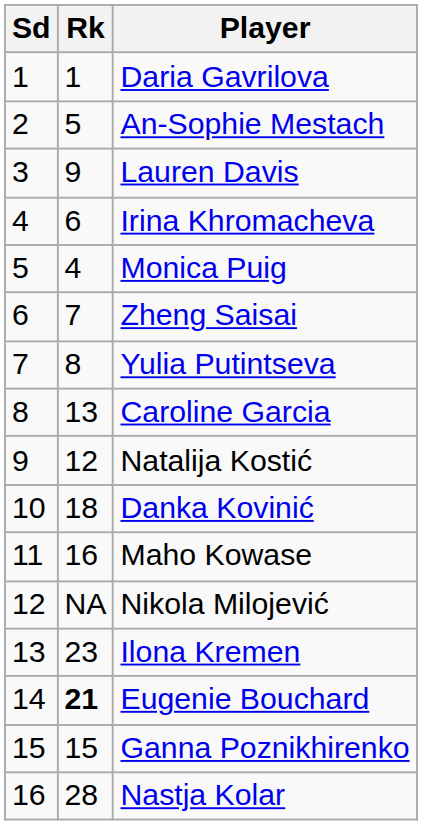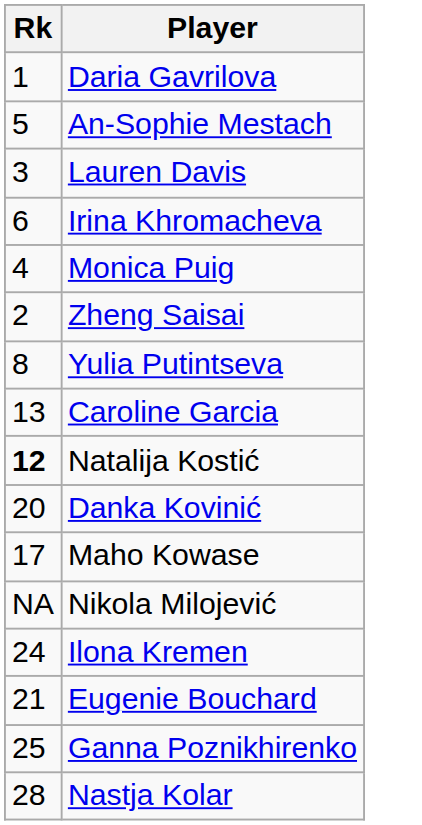 <table class="wikitable sortable">
 <tr>
-<th>Sd</th>
 <th>Rk</th>
 <th>Player</th>
 </tr>
 <tr align=left>
 <td>1</td>
-<td>1</td>
 <td> <a href='#'>Daria Gavrilova</a></td>
 </tr>
 <tr>
-<td>2</td>
 <td>5</td>
 <td> <a href='#'>An-Sophie Mestach</a></td>
 </tr>
 <tr>
 <td>3</td>
-<td>9</td>
 <td> <a href='#'>Lauren Davis</a></td>
 </tr>
 <tr>
-<td>4</td>
 <td>6</td>
 <td> <a href='#'>Irina Khromacheva</a></td>
 </tr>
 <tr>
-<td>5</td>
 <td>4</td>
 <td> <a href='#'>Monica Puig</a></td>
 </tr>
 <tr>
-<td>6</td>
-<td>7</td>
+<td>2</td>
 <td> <a href='#'>Zheng Saisai</a></td>
 </tr>
 <tr>
-<td>7</td>
 <td>8</td>
 <td> <a href='#'>Yulia Putintseva</a></td>
 </tr>
 <tr>
-<td>8</td>
 <td>13</td>
 <td> <a href='#'>Caroline Garcia</a></td>
 </tr>
 <tr>
-<td>9</td>
-<td>12</td>
+<td><strong>12</strong></td>
 <td> Natalija Kostić</td>
 </tr>
 <tr>
-<td>10</td>
-<td>18</td>
+<td>20</td>
 <td> <a href='#'>Danka Kovinić</a></td>
 </tr>
 <tr>
-<td>11</td>
-<td>16</td>
+<td>17</td>
 <td> Maho Kowase</td>
 </tr>
 <tr>
-<td>12</td>
 <td>NA</td>
 <td> Nikola Milojević</td>
 </tr>
 <tr>
-<td>13</td>
-<td>23</td>
+<td>24</td>
 <td> <a href='#'>Ilona Kremen</a></td>
 </tr>
 <tr>
-<td>14</td>
-<td><strong>21</strong></td>
+<td>21</td>
 <td> <a href='#'>Eugenie Bouchard</a></td>
 </tr>
 <tr>
-<td>15</td>
-<td>15</td>
+<td>25</td>
 <td> <a href='#'>Ganna Poznikhirenko</a></td>
 </tr>
 <tr>
-<td>16</td>
 <td>28</td>
 <td> <a href='#'>Nastja Kolar</a></td>
 </tr>
 </table>
